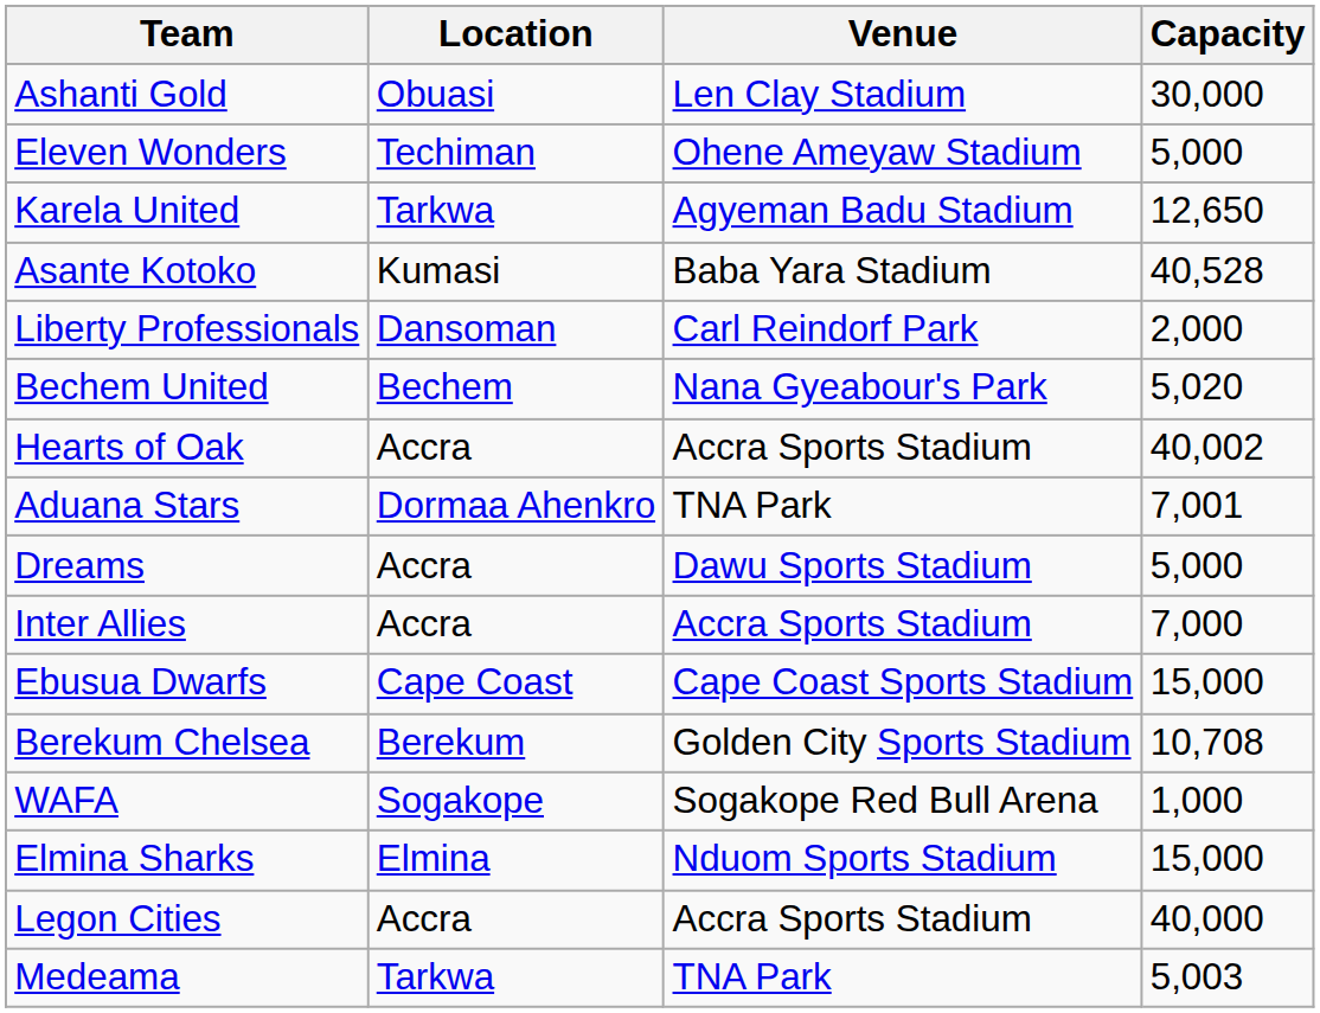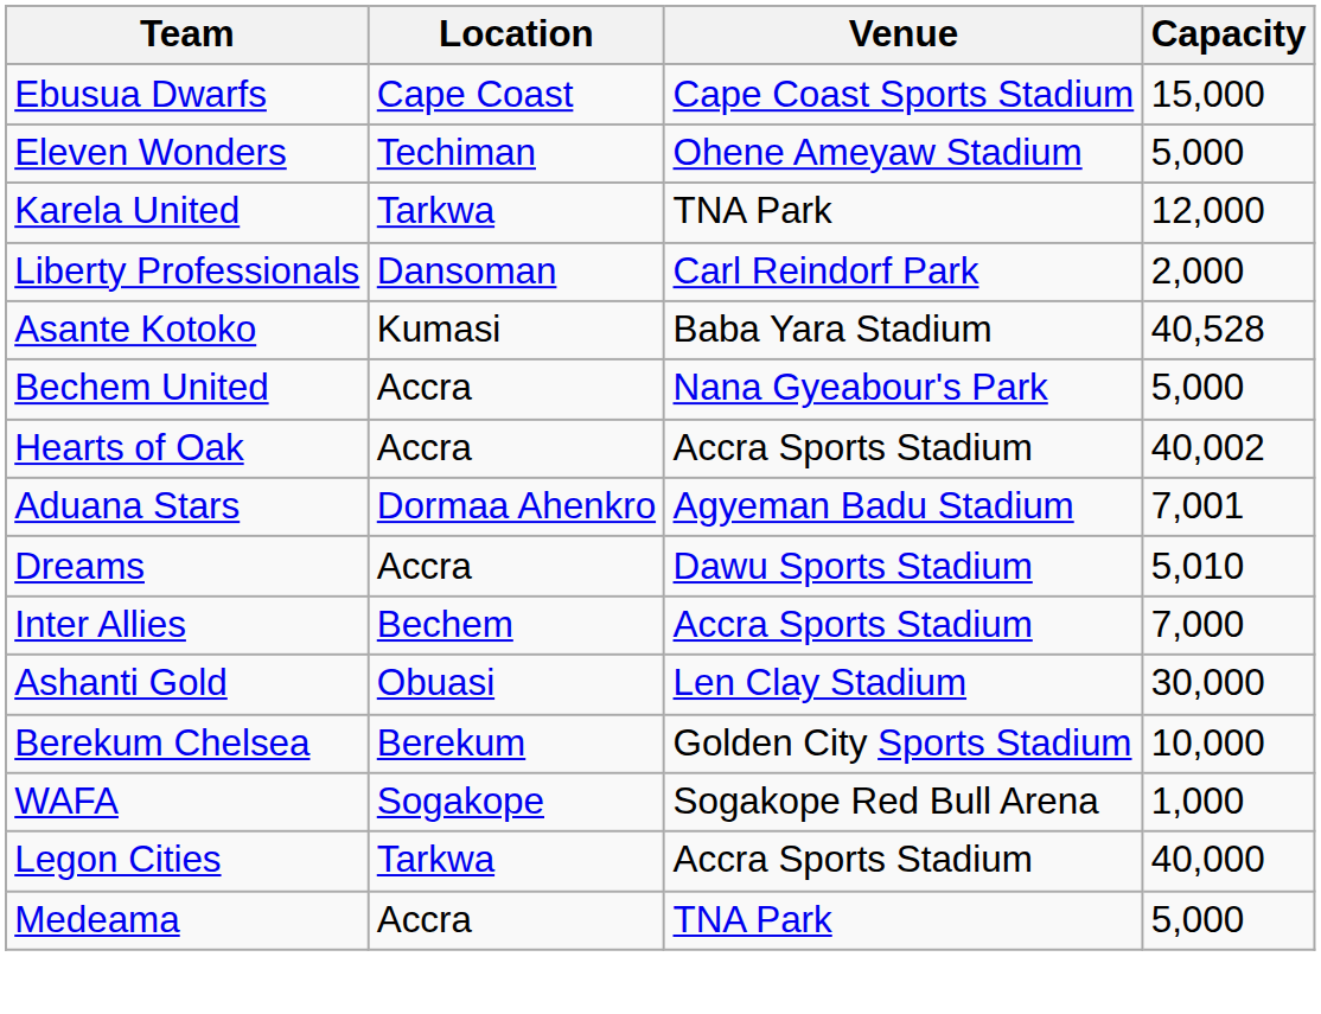 <table class="wikitable sortable">
 <tr>
 <th>Team</th>
 <th>Location</th>
 <th>Venue</th>
 <th>Capacity</th>
 </tr>
 <tr>
-<td><a href='#'>Ashanti Gold</a></td>
-<td><a href='#'>Obuasi</a></td>
-<td><a href='#'>Len Clay Stadium</a></td>
-<td>30,000</td>
+<td><a href='#'>Ebusua Dwarfs</a></td>
+<td><a href='#'>Cape Coast</a></td>
+<td><a href='#'>Cape Coast Sports Stadium</a></td>
+<td>15,000</td>
 </tr>
 <tr>
 <td><a href='#'>Eleven Wonders</a></td>
 <td><a href='#'>Techiman</a></td>
 <td><a href='#'>Ohene Ameyaw Stadium</a></td>
 <td>5,000</td>
 </tr>
 <tr>
 <td><a href='#'>Karela United</a></td>
 <td><a href='#'>Tarkwa</a></td>
-<td><a href='#'>Agyeman Badu Stadium</a></td>
-<td>12,650</td>
+<td>TNA Park</td>
+<td>12,000</td>
+</tr>
+<tr>
+<td><a href='#'>Liberty Professionals</a></td>
+<td><a href='#'>Dansoman</a></td>
+<td><a href='#'>Carl Reindorf Park</a></td>
+<td>2,000</td>
 </tr>
 <tr>
 <td><a href='#'>Asante Kotoko</a></td>
 <td>Kumasi</td>
 <td>Baba Yara Stadium</td>
 <td>40,528</td>
 </tr>
 <tr>
-<td><a href='#'>Liberty Professionals</a></td>
-<td><a href='#'>Dansoman</a></td>
-<td><a href='#'>Carl Reindorf Park</a></td>
-<td>2,000</td>
-</tr>
-<tr>
 <td><a href='#'>Bechem United</a></td>
-<td><a href='#'>Bechem</a></td>
+<td>Accra</td>
 <td><a href='#'>Nana Gyeabour's Park</a></td>
-<td>5,020</td>
+<td>5,000</td>
 </tr>
 <tr>
 <td><a href='#'>Hearts of Oak</a></td>
 <td>Accra</td>
 <td>Accra Sports Stadium</td>
 <td>40,002</td>
 </tr>
 <tr>
 <td><a href='#'>Aduana Stars</a></td>
 <td><a href='#'>Dormaa Ahenkro</a></td>
-<td>TNA Park</td>
+<td><a href='#'>Agyeman Badu Stadium</a></td>
 <td>7,001</td>
 </tr>
 <tr>
 <td><a href='#'>Dreams</a></td>
 <td>Accra</td>
 <td><a href='#'>Dawu Sports Stadium</a></td>
-<td>5,000</td>
+<td>5,010</td>
 </tr>
 <tr>
 <td><a href='#'>Inter Allies</a></td>
-<td>Accra</td>
+<td><a href='#'>Bechem</a></td>
 <td><a href='#'>Accra Sports Stadium</a></td>
 <td>7,000</td>
 </tr>
 <tr>
-<td><a href='#'>Ebusua Dwarfs</a></td>
-<td><a href='#'>Cape Coast</a></td>
-<td><a href='#'>Cape Coast Sports Stadium</a></td>
-<td>15,000</td>
+<td><a href='#'>Ashanti Gold</a></td>
+<td><a href='#'>Obuasi</a></td>
+<td><a href='#'>Len Clay Stadium</a></td>
+<td>30,000</td>
 </tr>
 <tr>
 <td><a href='#'>Berekum Chelsea</a></td>
 <td><a href='#'>Berekum</a></td>
 <td>Golden City <a href='#'>Sports Stadium</a></td>
-<td>10,708</td>
+<td>10,000</td>
 </tr>
 <tr>
 <td><a href='#'>WAFA</a></td>
 <td><a href='#'>Sogakope</a></td>
 <td>Sogakope Red Bull Arena</td>
 <td>1,000</td>
 </tr>
 <tr>
-<td><a href='#'>Elmina Sharks</a></td>
-<td><a href='#'>Elmina</a></td>
-<td><a href='#'>Nduom Sports Stadium</a></td>
-<td>15,000</td>
-</tr>
-<tr>
 <td><a href='#'>Legon Cities</a></td>
-<td>Accra</td>
+<td><a href='#'>Tarkwa</a></td>
 <td>Accra Sports Stadium</td>
 <td>40,000</td>
 </tr>
 <tr>
 <td><a href='#'>Medeama</a></td>
-<td><a href='#'>Tarkwa</a></td>
+<td>Accra</td>
 <td><a href='#'>TNA Park</a></td>
-<td>5,003</td>
+<td>5,000</td>
 </tr>
 </table>
